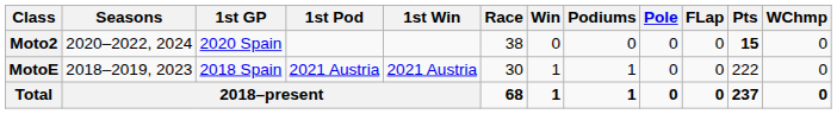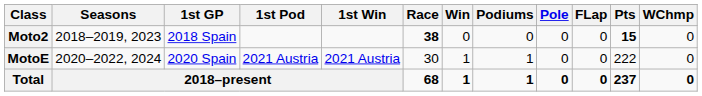 <table class="wikitable" style=text-align:right>
 <tr>
 <th>Class</th>
 <th>Seasons</th>
 <th>1st GP</th>
 <th>1st Pod</th>
 <th>1st Win</th>
 <th>Race</th>
 <th>Win</th>
 <th>Podiums</th>
 <th><a href='#'>Pole</a></th>
 <th>FLap</th>
 <th>Pts</th>
 <th>WChmp</th>
 </tr>
 <tr>
 <th>Moto2</th>
-<td>2020–2022, 2024</td>
-<td align="left"><a href='#'>2020 Spain</a></td>
+<td>2018–2019, 2023</td>
+<td align="left"><a href='#'>2018 Spain</a></td>
 <td></td>
 <td></td>
-<td>38</td>
+<td><strong>38</strong></td>
 <td>0</td>
 <td>0</td>
 <td>0</td>
 <td>0</td>
 <td><strong>15</strong></td>
 <td>0</td>
 </tr>
 <tr>
 <th>MotoE</th>
-<td>2018–2019, 2023</td>
-<td align="left"><a href='#'>2018 Spain</a></td>
+<td>2020–2022, 2024</td>
+<td align="left"><a href='#'>2020 Spain</a></td>
 <td align="left"><a href='#'>2021 Austria</a></td>
 <td align="left"><a href='#'>2021 Austria</a></td>
 <td>30</td>
 <td>1</td>
 <td>1</td>
 <td>0</td>
 <td>0</td>
 <td>222</td>
 <td>0</td>
 </tr>
 <tr>
 <th>Total</th>
 <th colspan=4>2018–present</th>
 <td><strong>68</strong></td>
 <td><strong>1</strong></td>
 <td><strong>1</strong></td>
 <td><strong>0</strong></td>
 <td><strong>0</strong></td>
 <td><strong>237</strong></td>
 <td><strong>0</strong></td>
 </tr>
 </table>
